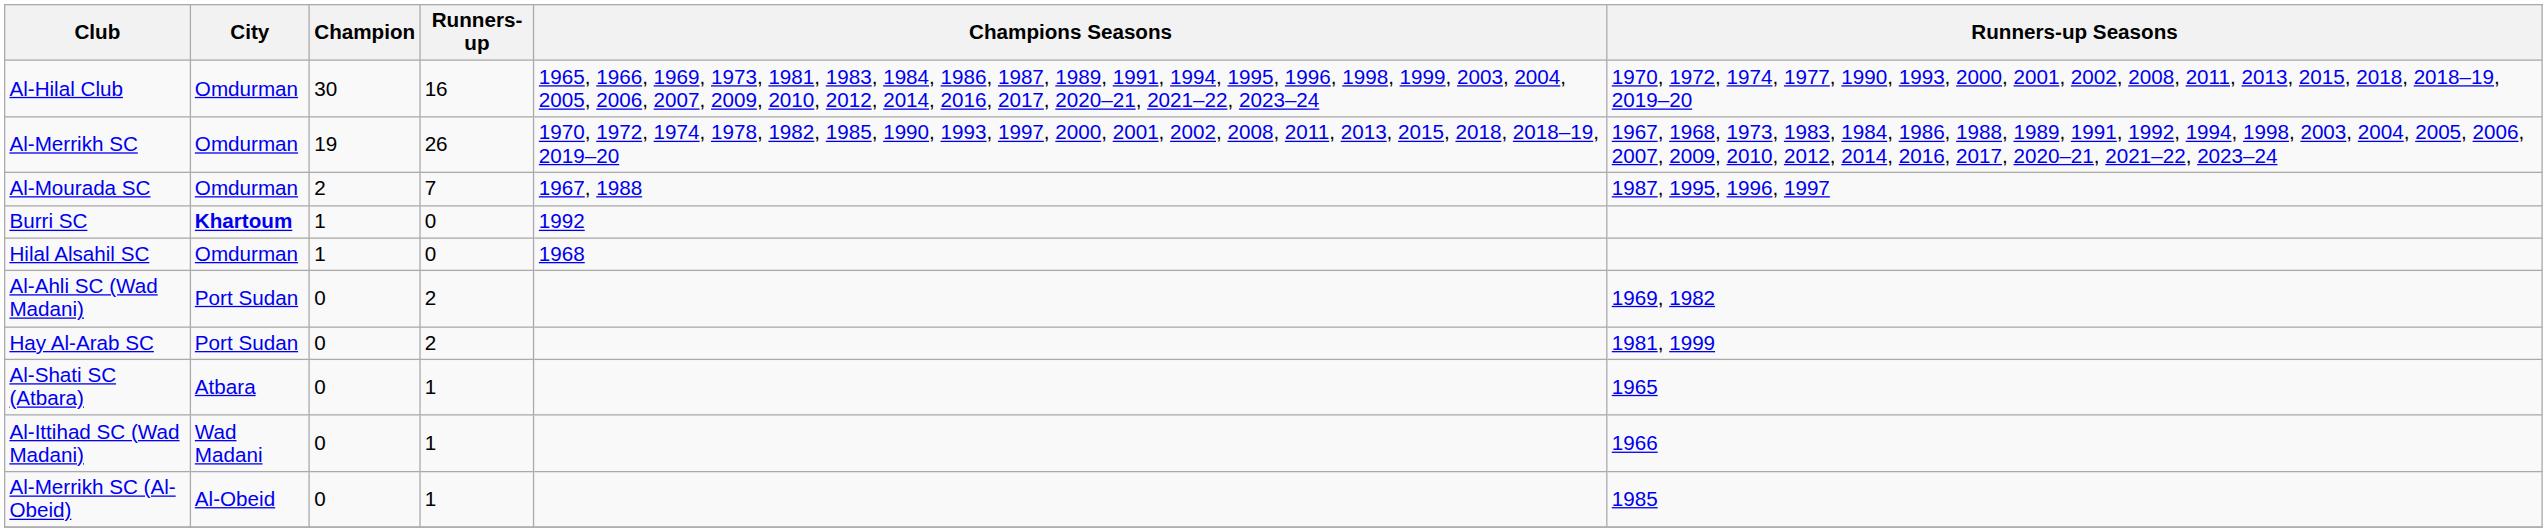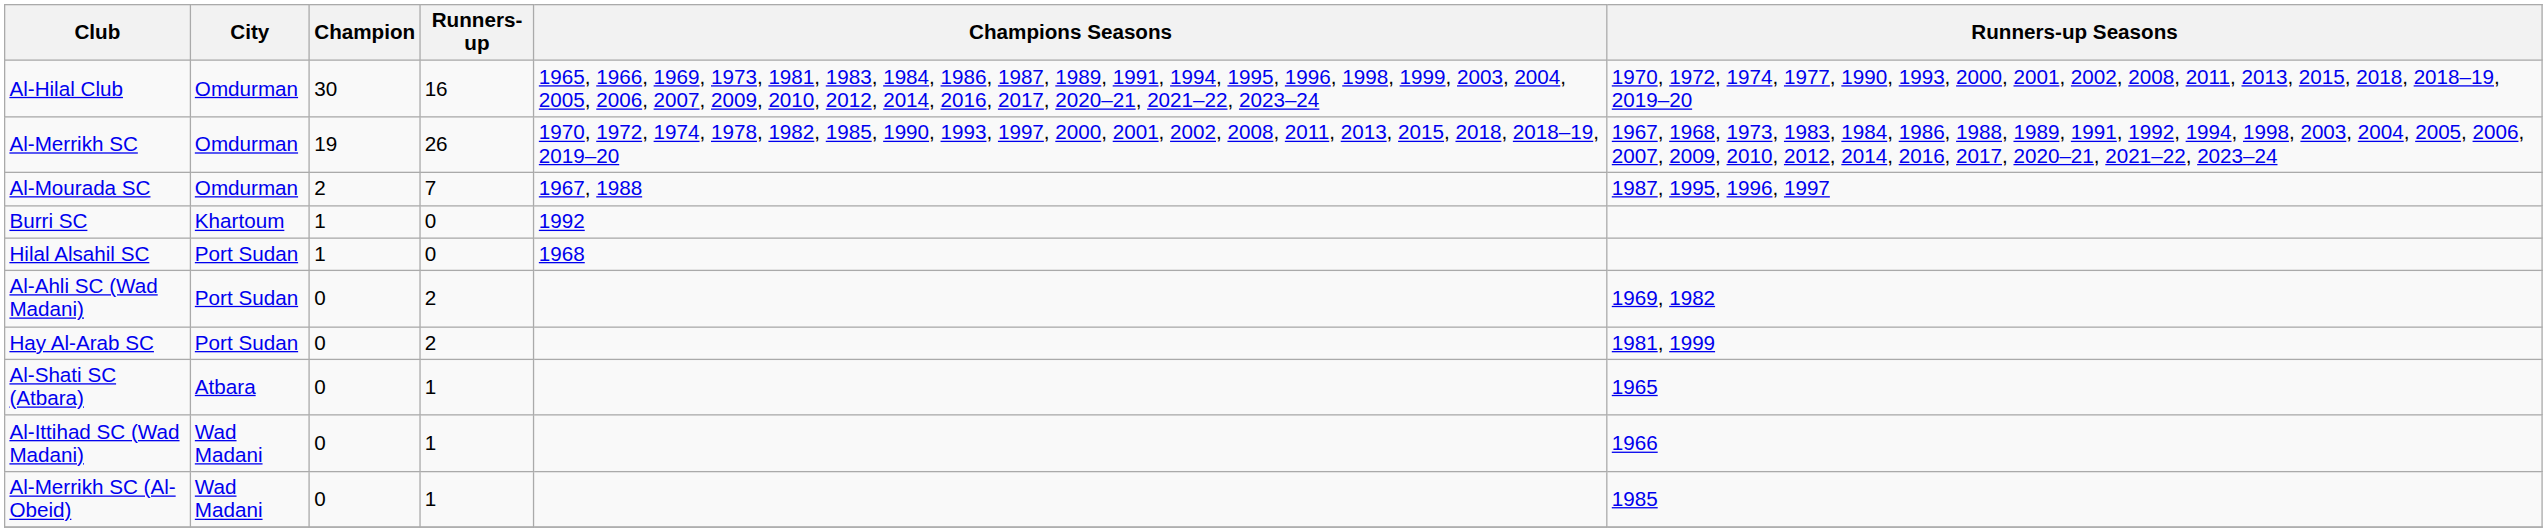 <table class="wikitable">
 <tr>
 <th>Club</th>
 <th>City</th>
 <th>Champion</th>
 <th>Runners-up</th>
 <th>Champions Seasons</th>
 <th>Runners-up Seasons</th>
 </tr>
 <tr>
 <td><a href='#'>Al-Hilal Club</a></td>
 <td><a href='#'>Omdurman</a></td>
 <td>30</td>
 <td>16</td>
 <td><a href='#'>1965</a>, <a href='#'>1966</a>, <a href='#'>1969</a>, <a href='#'>1973</a>, <a href='#'>1981</a>, <a href='#'>1983</a>, <a href='#'>1984</a>, <a href='#'>1986</a>, <a href='#'>1987</a>, <a href='#'>1989</a>, <a href='#'>1991</a>, <a href='#'>1994</a>, <a href='#'>1995</a>, <a href='#'>1996</a>, <a href='#'>1998</a>, <a href='#'>1999</a>, <a href='#'>2003</a>, <a href='#'>2004</a>, <a href='#'>2005</a>, <a href='#'>2006</a>, <a href='#'>2007</a>, <a href='#'>2009</a>, <a href='#'>2010</a>, <a href='#'>2012</a>, <a href='#'>2014</a>, <a href='#'>2016</a>, <a href='#'>2017</a>, <a href='#'>2020–21</a>, <a href='#'>2021–22</a>, <a href='#'>2023–24</a></td>
 <td><a href='#'>1970</a>, <a href='#'>1972</a>, <a href='#'>1974</a>, <a href='#'>1977</a>, <a href='#'>1990</a>, <a href='#'>1993</a>, <a href='#'>2000</a>, <a href='#'>2001</a>, <a href='#'>2002</a>, <a href='#'>2008</a>, <a href='#'>2011</a>, <a href='#'>2013</a>, <a href='#'>2015</a>, <a href='#'>2018</a>, <a href='#'>2018–19</a>, <a href='#'>2019–20</a></td>
 </tr>
 <tr>
 <td><a href='#'>Al-Merrikh SC</a></td>
 <td><a href='#'>Omdurman</a></td>
 <td>19</td>
 <td>26</td>
 <td><a href='#'>1970</a>, <a href='#'>1972</a>, <a href='#'>1974</a>, <a href='#'>1978</a>, <a href='#'>1982</a>, <a href='#'>1985</a>, <a href='#'>1990</a>, <a href='#'>1993</a>, <a href='#'>1997</a>, <a href='#'>2000</a>, <a href='#'>2001</a>, <a href='#'>2002</a>, <a href='#'>2008</a>, <a href='#'>2011</a>, <a href='#'>2013</a>, <a href='#'>2015</a>, <a href='#'>2018</a>, <a href='#'>2018–19</a>, <a href='#'>2019–20</a></td>
 <td><a href='#'>1967</a>, <a href='#'>1968</a>, <a href='#'>1973</a>,  <a href='#'>1983</a>,  <a href='#'>1984</a>, <a href='#'>1986</a>, <a href='#'>1988</a>, <a href='#'>1989</a>, <a href='#'>1991</a>, <a href='#'>1992</a>, <a href='#'>1994</a>, <a href='#'>1998</a>, <a href='#'>2003</a>, <a href='#'>2004</a>, <a href='#'>2005</a>, <a href='#'>2006</a>, <a href='#'>2007</a>, <a href='#'>2009</a>, <a href='#'>2010</a>, <a href='#'>2012</a>, <a href='#'>2014</a>, <a href='#'>2016</a>, <a href='#'>2017</a>, <a href='#'>2020–21</a>, <a href='#'>2021–22</a>, <a href='#'>2023–24</a></td>
 </tr>
 <tr>
 <td><a href='#'>Al-Mourada SC</a></td>
 <td><a href='#'>Omdurman</a></td>
 <td>2</td>
 <td>7</td>
 <td><a href='#'>1967</a>, <a href='#'>1988</a></td>
 <td><a href='#'>1987</a>, <a href='#'>1995</a>, <a href='#'>1996</a>, <a href='#'>1997</a></td>
 </tr>
 <tr>
 <td><a href='#'>Burri SC</a></td>
-<td><strong><a href='#'>Khartoum</a></strong></td>
+<td><a href='#'>Khartoum</a></td>
 <td>1</td>
 <td>0</td>
 <td><a href='#'>1992</a></td>
 <td></td>
 </tr>
 <tr>
 <td><a href='#'>Hilal Alsahil SC</a></td>
-<td><a href='#'>Omdurman</a></td>
+<td><a href='#'>Port Sudan</a></td>
 <td>1</td>
 <td>0</td>
 <td><a href='#'>1968</a></td>
 <td></td>
 </tr>
 <tr>
 <td><a href='#'>Al-Ahli SC (Wad Madani)</a></td>
 <td><a href='#'>Port Sudan</a></td>
 <td>0</td>
 <td>2</td>
 <td></td>
 <td><a href='#'>1969</a>, <a href='#'>1982</a></td>
 </tr>
 <tr>
 <td><a href='#'>Hay Al-Arab SC</a></td>
 <td><a href='#'>Port Sudan</a></td>
 <td>0</td>
 <td>2</td>
 <td></td>
 <td><a href='#'>1981</a>, <a href='#'>1999</a></td>
 </tr>
 <tr>
 <td><a href='#'>Al-Shati SC (Atbara)</a></td>
 <td><a href='#'>Atbara</a></td>
 <td>0</td>
 <td>1</td>
 <td></td>
 <td><a href='#'>1965</a></td>
 </tr>
 <tr>
 <td><a href='#'>Al-Ittihad SC (Wad Madani)</a></td>
 <td><a href='#'>Wad Madani</a></td>
 <td>0</td>
 <td>1</td>
 <td></td>
 <td><a href='#'>1966</a></td>
 </tr>
 <tr>
 <td><a href='#'>Al-Merrikh SC (Al-Obeid)</a></td>
-<td><a href='#'>Al-Obeid</a></td>
+<td><a href='#'>Wad Madani</a></td>
 <td>0</td>
 <td>1</td>
 <td></td>
 <td><a href='#'>1985</a></td>
 </tr>
 <tr>
 </tr>
 </table>
